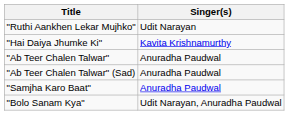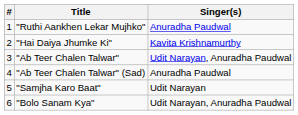 <table class="wikitable" style="font-size:95%;">
 <tr>
+<th>#</th>
 <th>Title</th>
 <th>Singer(s)</th>
 </tr>
 <tr>
+<td>1</td>
 <td>"Ruthi Aankhen Lekar Mujhko"</td>
-<td>Udit Narayan</td>
+<td><a href='#'>Anuradha Paudwal</a></td>
 </tr>
 <tr>
+<td>2</td>
 <td>"Hai Daiya Jhumke Ki"</td>
 <td><a href='#'>Kavita Krishnamurthy</a></td>
 </tr>
 <tr>
+<td>3</td>
 <td>"Ab Teer Chalen Talwar"</td>
-<td>Anuradha Paudwal</td>
+<td><a href='#'>Udit Narayan</a>, Anuradha Paudwal</td>
 </tr>
 <tr>
+<td>4</td>
 <td>"Ab Teer Chalen Talwar" (Sad)</td>
 <td>Anuradha Paudwal</td>
 </tr>
 <tr>
+<td>5</td>
 <td>"Samjha Karo Baat"</td>
-<td><a href='#'>Anuradha Paudwal</a></td>
+<td>Udit Narayan</td>
 </tr>
 <tr>
+<td>6</td>
 <td>"Bolo Sanam Kya"</td>
 <td>Udit Narayan, Anuradha Paudwal</td>
 </tr>
 </table>
